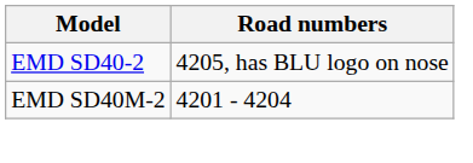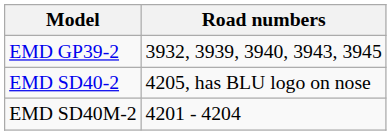 <table class="wikitable">
 <tr>
 <th>Model</th>
 <th>Road numbers</th>
+</tr>
+<tr>
+<td><a href='#'>EMD GP39-2</a></td>
+<td>3932, 3939, 3940, 3943, 3945</td>
 </tr>
 <tr>
 <td><a href='#'>EMD SD40-2</a></td>
 <td>4205, has BLU logo on nose</td>
 </tr>
 <tr>
 <td>EMD SD40M-2</td>
 <td>4201 - 4204</td>
 </tr>
 </table>
